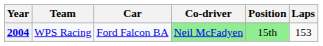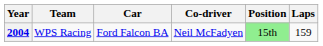 <table class="wikitable" style="font-size: 90%;">
 <tr>
 <th>Year</th>
 <th>Team</th>
 <th>Car</th>
 <th>Co-driver</th>
 <th>Position</th>
 <th>Laps</th>
 </tr>
 <tr>
 <th><a href='#'>2004</a></th>
 <td nowrap><a href='#'>WPS Racing</a></td>
 <td nowrap><a href='#'>Ford Falcon BA</a></td>
-<td nowrap style="background: lightgreen;"> <a href='#'>Neil McFadyen</a></td>
+<td nowrap> <a href='#'>Neil McFadyen</a></td>
 <td align="center" style="background: lightgreen;">15th</td>
-<td align="center">153</td>
+<td align="center">159</td>
 </tr>
 </table>
